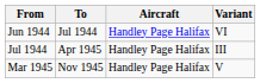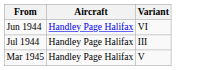 <table class="wikitable">
 <tr>
 <th>From</th>
-<th>To</th>
 <th>Aircraft</th>
 <th>Variant</th>
 </tr>
 <tr>
 <td>Jun 1944</td>
-<td>Jul 1944</td>
 <td><a href='#'>Handley Page Halifax</a></td>
 <td>VI</td>
 </tr>
 <tr>
 <td>Jul 1944</td>
-<td>Apr 1945</td>
 <td>Handley Page Halifax</td>
 <td>III</td>
 </tr>
 <tr>
 <td>Mar 1945</td>
-<td>Nov 1945</td>
 <td>Handley Page Halifax</td>
 <td>V</td>
 </tr>
 </table>
